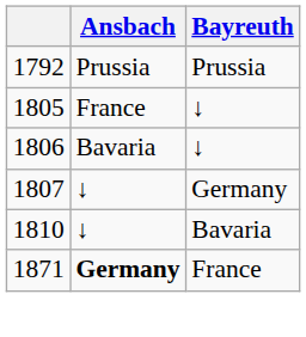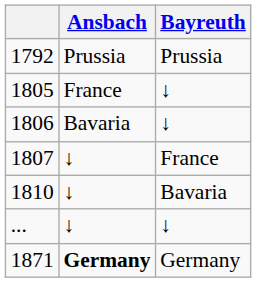 <table class="wikitable" align="right">
 <tr>
 <th> </th>
 <th><a href='#'>Ansbach</a></th>
 <th><a href='#'>Bayreuth</a></th>
 </tr>
 <tr>
 <td>1792</td>
 <td>Prussia</td>
 <td>Prussia</td>
 </tr>
 <tr>
 <td>1805</td>
 <td>France</td>
 <td>↓</td>
 </tr>
 <tr>
 <td>1806</td>
 <td>Bavaria</td>
 <td>↓</td>
 </tr>
 <tr>
 <td>1807</td>
 <td>↓</td>
-<td>Germany</td>
+<td>France</td>
 </tr>
 <tr>
 <td>1810</td>
 <td>↓</td>
 <td>Bavaria</td>
 </tr>
 <tr>
+<td>...</td>
+<td>↓</td>
+<td>↓</td>
+</tr>
+<tr>
 <td>1871</td>
 <td><strong>Germany</strong></td>
-<td>France</td>
+<td>Germany</td>
 </tr>
 </table>
